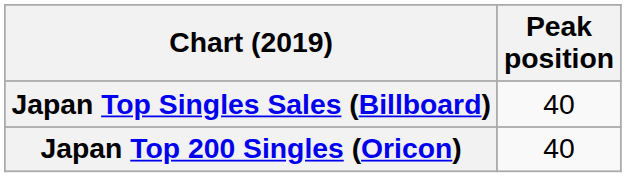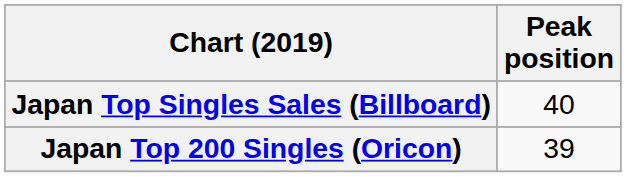 <table class="wikitable sortable plainrowheaders" style="text-align:center">
 <tr>
 <th scope="col">Chart (2019)</th>
 <th scope="col">Peak<br>position</th>
 </tr>
 <tr>
 <th scope="row">Japan <a href='#'>Top Singles Sales</a> (<a href='#'>Billboard</a>)</th>
 <td>40</td>
 </tr>
 <tr>
 <th scope="row">Japan <a href='#'>Top 200 Singles</a> (<a href='#'>Oricon</a>)</th>
-<td>40</td>
+<td>39</td>
 </tr>
 </table>
